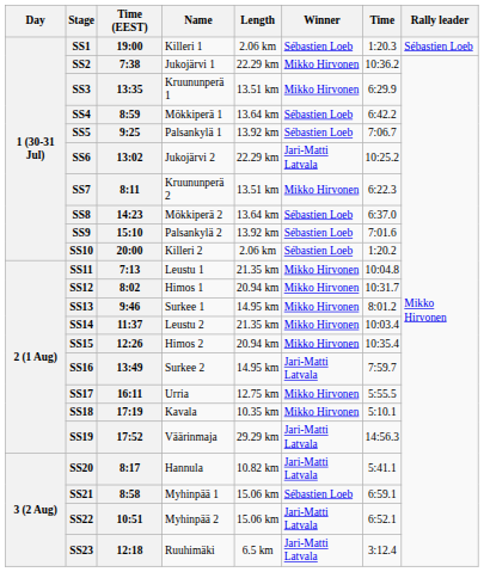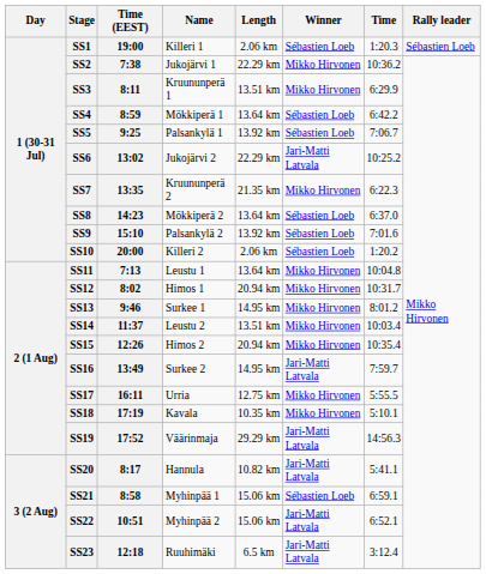 <table class="wikitable" style="text-align: center; font-size: 90%; max-width: 950px;">
 <tr>
 <th>Day</th>
 <th>Stage</th>
 <th>Time (EEST)</th>
 <th>Name</th>
 <th>Length</th>
 <th>Winner</th>
 <th>Time</th>
 <th>Rally leader</th>
 </tr>
 <tr>
 <th rowspan="10">1 (30-31 Jul)</th>
 <th>SS1</th>
 <th>19:00</th>
 <td align="left">Killeri 1</td>
 <td>2.06 km</td>
 <td align="left"> <a href='#'>Sébastien Loeb</a></td>
 <td>1:20.3</td>
 <td align="left"> <a href='#'>Sébastien Loeb</a></td>
 </tr>
 <tr>
 <th>SS2</th>
 <th>7:38</th>
 <td align="left">Jukojärvi 1</td>
 <td>22.29 km</td>
 <td align="left"> <a href='#'>Mikko Hirvonen</a></td>
 <td>10:36.2</td>
 <td align="left" rowspan="22"> <a href='#'>Mikko Hirvonen</a></td>
 </tr>
 <tr>
 <th>SS3</th>
-<th>13:35</th>
+<th>8:11</th>
 <td align="left">Kruununperä 1</td>
 <td>13.51 km</td>
 <td align="left"> <a href='#'>Mikko Hirvonen</a></td>
 <td>6:29.9</td>
 </tr>
 <tr>
 <th>SS4</th>
 <th>8:59</th>
 <td align="left">Mökkiperä 1</td>
 <td>13.64 km</td>
 <td align="left"> <a href='#'>Sébastien Loeb</a></td>
 <td>6:42.2</td>
 </tr>
 <tr>
 <th>SS5</th>
 <th>9:25</th>
 <td align="left">Palsankylä 1</td>
 <td>13.92 km</td>
 <td align="left"> <a href='#'>Sébastien Loeb</a></td>
 <td>7:06.7</td>
 </tr>
 <tr>
 <th>SS6</th>
 <th>13:02</th>
 <td align="left">Jukojärvi 2</td>
 <td>22.29 km</td>
 <td align="left"> <a href='#'>Jari-Matti Latvala</a></td>
 <td>10:25.2</td>
 </tr>
 <tr>
 <th>SS7</th>
-<th>8:11</th>
+<th>13:35</th>
 <td align="left">Kruununperä 2</td>
-<td>13.51 km</td>
+<td>21.35 km</td>
 <td align="left"> <a href='#'>Mikko Hirvonen</a></td>
 <td>6:22.3</td>
 </tr>
 <tr>
 <th>SS8</th>
 <th>14:23</th>
 <td align="left">Mökkiperä 2</td>
 <td>13.64 km</td>
 <td align="left"> <a href='#'>Sébastien Loeb</a></td>
 <td>6:37.0</td>
 </tr>
 <tr>
 <th>SS9</th>
 <th>15:10</th>
 <td align="left">Palsankylä 2</td>
 <td>13.92 km</td>
 <td align="left"> <a href='#'>Sébastien Loeb</a></td>
 <td>7:01.6</td>
 </tr>
 <tr>
 <th>SS10</th>
 <th>20:00</th>
 <td align="left">Killeri 2</td>
 <td>2.06 km</td>
 <td align="left"> <a href='#'>Sébastien Loeb</a></td>
 <td>1:20.2</td>
 </tr>
 <tr>
 <th rowspan="9">2 (1 Aug)</th>
 <th>SS11</th>
 <th>7:13</th>
 <td align="left">Leustu 1</td>
-<td>21.35 km</td>
+<td>13.64 km</td>
 <td align="left"> <a href='#'>Mikko Hirvonen</a></td>
 <td>10:04.8</td>
 </tr>
 <tr>
 <th>SS12</th>
 <th>8:02</th>
 <td align="left">Himos 1</td>
 <td>20.94 km</td>
 <td align="left"> <a href='#'>Mikko Hirvonen</a></td>
 <td>10:31.7</td>
 </tr>
 <tr>
 <th>SS13</th>
 <th>9:46</th>
 <td align="left">Surkee 1</td>
 <td>14.95 km</td>
 <td align="left"> <a href='#'>Mikko Hirvonen</a></td>
 <td>8:01.2</td>
 </tr>
 <tr>
 <th>SS14</th>
 <th>11:37</th>
 <td align="left">Leustu 2</td>
-<td>21.35 km</td>
+<td>13.51 km</td>
 <td align="left"> <a href='#'>Mikko Hirvonen</a></td>
 <td>10:03.4</td>
 </tr>
 <tr>
 <th>SS15</th>
 <th>12:26</th>
 <td align="left">Himos 2</td>
 <td>20.94 km</td>
 <td align="left"> <a href='#'>Mikko Hirvonen</a></td>
 <td>10:35.4</td>
 </tr>
 <tr>
 <th>SS16</th>
 <th>13:49</th>
 <td align="left">Surkee 2</td>
 <td>14.95 km</td>
 <td align="left"> <a href='#'>Jari-Matti Latvala</a></td>
 <td>7:59.7</td>
 </tr>
 <tr>
 <th>SS17</th>
 <th>16:11</th>
 <td align="left">Urria</td>
 <td>12.75 km</td>
 <td align="left"> <a href='#'>Mikko Hirvonen</a></td>
 <td>5:55.5</td>
 </tr>
 <tr>
 <th>SS18</th>
 <th>17:19</th>
 <td align="left">Kavala</td>
 <td>10.35 km</td>
 <td align="left"> <a href='#'>Mikko Hirvonen</a></td>
 <td>5:10.1</td>
 </tr>
 <tr>
 <th>SS19</th>
 <th>17:52</th>
 <td align="left">Väärinmaja</td>
 <td>29.29 km</td>
 <td align="left"> <a href='#'>Jari-Matti Latvala</a></td>
 <td>14:56.3</td>
 </tr>
 <tr>
 <th rowspan="4">3 (2 Aug)</th>
 <th>SS20</th>
 <th>8:17</th>
 <td align="left">Hannula</td>
 <td>10.82 km</td>
 <td align="left"> <a href='#'>Jari-Matti Latvala</a></td>
 <td>5:41.1</td>
 </tr>
 <tr>
 <th>SS21</th>
 <th>8:58</th>
 <td align="left">Myhinpää 1</td>
 <td>15.06 km</td>
 <td align="left"> <a href='#'>Sébastien Loeb</a></td>
 <td>6:59.1</td>
 </tr>
 <tr>
 <th>SS22</th>
 <th>10:51</th>
 <td align="left">Myhinpää 2</td>
 <td>15.06 km</td>
 <td align="left"> <a href='#'>Jari-Matti Latvala</a></td>
 <td>6:52.1</td>
 </tr>
 <tr>
 <th>SS23</th>
 <th>12:18</th>
 <td align="left">Ruuhimäki</td>
 <td>6.5 km</td>
 <td align="left"> <a href='#'>Jari-Matti Latvala</a></td>
 <td>3:12.4</td>
 </tr>
 </table>
